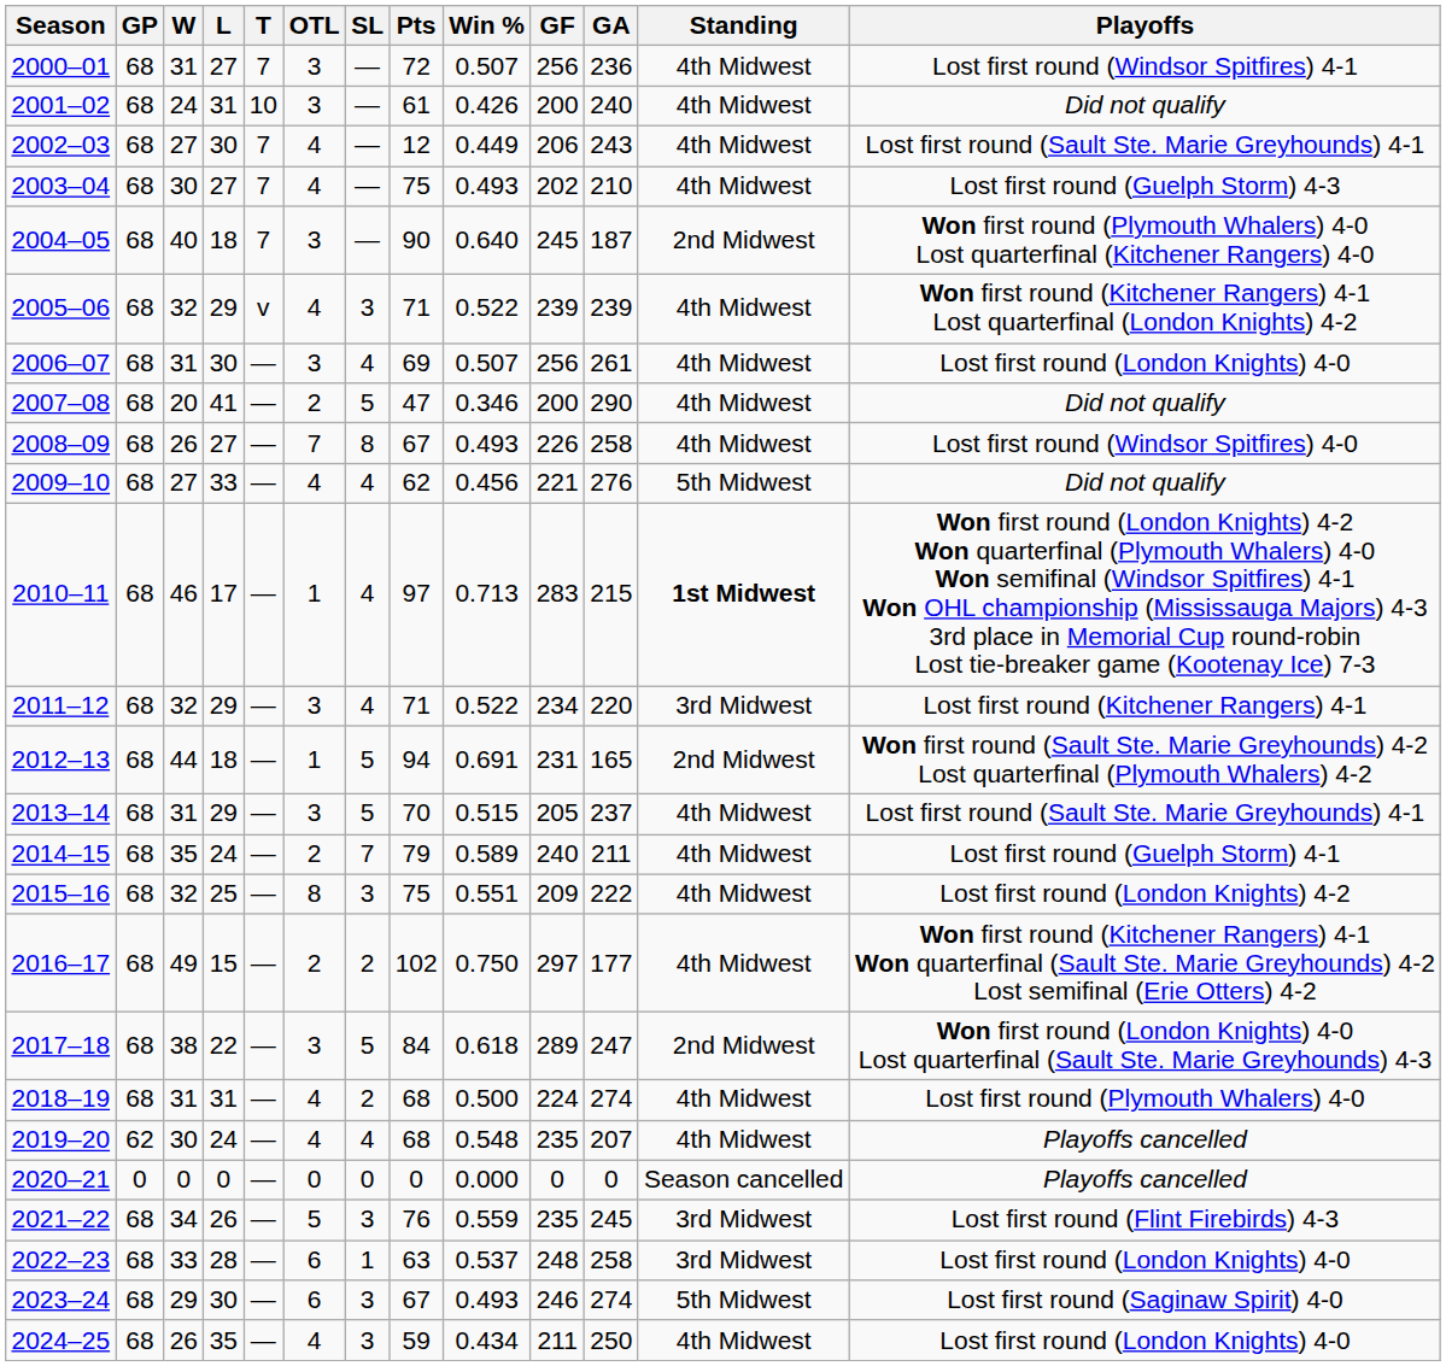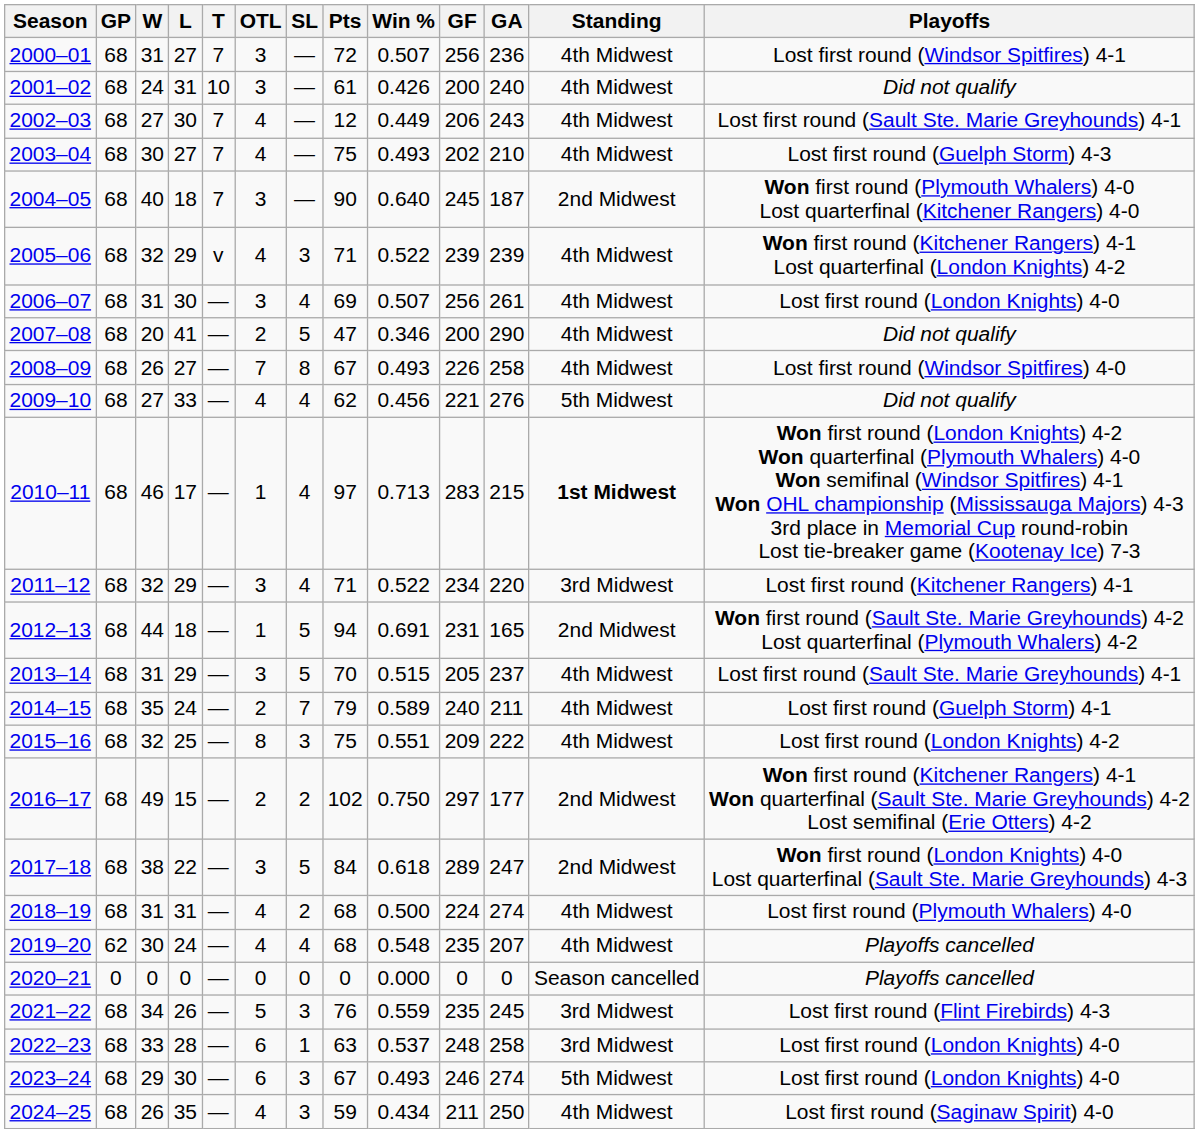 <table class="wikitable">
 <tr>
 <th>Season</th>
 <th>GP</th>
 <th>W</th>
 <th>L</th>
 <th>T</th>
 <th>OTL</th>
 <th>SL</th>
 <th>Pts</th>
 <th>Win %</th>
 <th>GF</th>
 <th>GA</th>
 <th>Standing</th>
 <th>Playoffs</th>
 </tr>
 <tr align="center">
 <td><a href='#'>2000–01</a></td>
 <td>68</td>
 <td>31</td>
 <td>27</td>
 <td>7</td>
 <td>3</td>
 <td>—</td>
 <td>72</td>
 <td>0.507</td>
 <td>256</td>
 <td>236</td>
 <td>4th Midwest</td>
 <td>Lost first round (<a href='#'>Windsor Spitfires</a>) 4-1</td>
 </tr>
 <tr align="center">
 <td><a href='#'>2001–02</a></td>
 <td>68</td>
 <td>24</td>
 <td>31</td>
 <td>10</td>
 <td>3</td>
 <td>—</td>
 <td>61</td>
 <td>0.426</td>
 <td>200</td>
 <td>240</td>
 <td>4th Midwest</td>
 <td><em>Did not qualify</em></td>
 </tr>
 <tr align="center">
 <td><a href='#'>2002–03</a></td>
 <td>68</td>
 <td>27</td>
 <td>30</td>
 <td>7</td>
 <td>4</td>
 <td>—</td>
 <td>12</td>
 <td>0.449</td>
 <td>206</td>
 <td>243</td>
 <td>4th Midwest</td>
 <td>Lost first round (<a href='#'>Sault Ste. Marie Greyhounds</a>) 4-1</td>
 </tr>
 <tr align="center">
 <td><a href='#'>2003–04</a></td>
 <td>68</td>
 <td>30</td>
 <td>27</td>
 <td>7</td>
 <td>4</td>
 <td>—</td>
 <td>75</td>
 <td>0.493</td>
 <td>202</td>
 <td>210</td>
 <td>4th Midwest</td>
 <td>Lost first round (<a href='#'>Guelph Storm</a>) 4-3</td>
 </tr>
 <tr align="center">
 <td><a href='#'>2004–05</a></td>
 <td>68</td>
 <td>40</td>
 <td>18</td>
 <td>7</td>
 <td>3</td>
 <td>—</td>
 <td>90</td>
 <td>0.640</td>
 <td>245</td>
 <td>187</td>
 <td>2nd Midwest</td>
 <td><strong>Won</strong> first round (<a href='#'>Plymouth Whalers</a>) 4-0<br>Lost quarterfinal (<a href='#'>Kitchener Rangers</a>) 4-0</td>
 </tr>
 <tr align="center">
 <td><a href='#'>2005–06</a></td>
 <td>68</td>
 <td>32</td>
 <td>29</td>
 <td>v</td>
 <td>4</td>
 <td>3</td>
 <td>71</td>
 <td>0.522</td>
 <td>239</td>
 <td>239</td>
 <td>4th Midwest</td>
 <td><strong>Won</strong> first round (<a href='#'>Kitchener Rangers</a>) 4-1<br>Lost quarterfinal (<a href='#'>London Knights</a>) 4-2</td>
 </tr>
 <tr align="center">
 <td><a href='#'>2006–07</a></td>
 <td>68</td>
 <td>31</td>
 <td>30</td>
 <td>—</td>
 <td>3</td>
 <td>4</td>
 <td>69</td>
 <td>0.507</td>
 <td>256</td>
 <td>261</td>
 <td>4th Midwest</td>
 <td>Lost first round (<a href='#'>London Knights</a>) 4-0</td>
 </tr>
 <tr align="center">
 <td><a href='#'>2007–08</a></td>
 <td>68</td>
 <td>20</td>
 <td>41</td>
 <td>—</td>
 <td>2</td>
 <td>5</td>
 <td>47</td>
 <td>0.346</td>
 <td>200</td>
 <td>290</td>
 <td>4th Midwest</td>
 <td><em>Did not qualify</em></td>
 </tr>
 <tr align="center">
 <td><a href='#'>2008–09</a></td>
 <td>68</td>
 <td>26</td>
 <td>27</td>
 <td>—</td>
 <td>7</td>
 <td>8</td>
 <td>67</td>
 <td>0.493</td>
 <td>226</td>
 <td>258</td>
 <td>4th Midwest</td>
 <td>Lost first round (<a href='#'>Windsor Spitfires</a>) 4-0</td>
 </tr>
 <tr align="center">
 <td><a href='#'>2009–10</a></td>
 <td>68</td>
 <td>27</td>
 <td>33</td>
 <td>—</td>
 <td>4</td>
 <td>4</td>
 <td>62</td>
 <td>0.456</td>
 <td>221</td>
 <td>276</td>
 <td>5th Midwest</td>
 <td><em>Did not qualify</em></td>
 </tr>
 <tr align="center">
 <td><a href='#'>2010–11</a></td>
 <td>68</td>
 <td>46</td>
 <td>17</td>
 <td>—</td>
 <td>1</td>
 <td>4</td>
 <td>97</td>
 <td>0.713</td>
 <td>283</td>
 <td>215</td>
 <td><strong>1st Midwest</strong></td>
 <td><strong>Won</strong> first round (<a href='#'>London Knights</a>) 4-2<br><strong>Won</strong> quarterfinal (<a href='#'>Plymouth Whalers</a>) 4-0<br><strong>Won</strong> semifinal (<a href='#'>Windsor Spitfires</a>) 4-1<br><strong>Won</strong> <a href='#'>OHL championship</a> (<a href='#'>Mississauga Majors</a>) 4-3<br>3rd place in <a href='#'>Memorial Cup</a> round-robin<br>Lost tie-breaker game (<a href='#'>Kootenay Ice</a>) 7-3</td>
 </tr>
 <tr align="center">
 <td><a href='#'>2011–12</a></td>
 <td>68</td>
 <td>32</td>
 <td>29</td>
 <td>—</td>
 <td>3</td>
 <td>4</td>
 <td>71</td>
 <td>0.522</td>
 <td>234</td>
 <td>220</td>
 <td>3rd Midwest</td>
 <td>Lost first round (<a href='#'>Kitchener Rangers</a>) 4-1</td>
 </tr>
 <tr align="center">
 <td><a href='#'>2012–13</a></td>
 <td>68</td>
 <td>44</td>
 <td>18</td>
 <td>—</td>
 <td>1</td>
 <td>5</td>
 <td>94</td>
 <td>0.691</td>
 <td>231</td>
 <td>165</td>
 <td>2nd Midwest</td>
 <td><strong>Won</strong> first round (<a href='#'>Sault Ste. Marie Greyhounds</a>) 4-2<br>Lost quarterfinal (<a href='#'>Plymouth Whalers</a>) 4-2</td>
 </tr>
 <tr align="center">
 <td><a href='#'>2013–14</a></td>
 <td>68</td>
 <td>31</td>
 <td>29</td>
 <td>—</td>
 <td>3</td>
 <td>5</td>
 <td>70</td>
 <td>0.515</td>
 <td>205</td>
 <td>237</td>
 <td>4th Midwest</td>
 <td>Lost first round (<a href='#'>Sault Ste. Marie Greyhounds</a>) 4-1</td>
 </tr>
 <tr align="center">
 <td><a href='#'>2014–15</a></td>
 <td>68</td>
 <td>35</td>
 <td>24</td>
 <td>—</td>
 <td>2</td>
 <td>7</td>
 <td>79</td>
 <td>0.589</td>
 <td>240</td>
 <td>211</td>
 <td>4th Midwest</td>
 <td>Lost first round (<a href='#'>Guelph Storm</a>) 4-1</td>
 </tr>
 <tr align="center">
 <td><a href='#'>2015–16</a></td>
 <td>68</td>
 <td>32</td>
 <td>25</td>
 <td>—</td>
 <td>8</td>
 <td>3</td>
 <td>75</td>
 <td>0.551</td>
 <td>209</td>
 <td>222</td>
 <td>4th Midwest</td>
 <td>Lost first round (<a href='#'>London Knights</a>) 4-2</td>
 </tr>
 <tr align="center">
 <td><a href='#'>2016–17</a></td>
 <td>68</td>
 <td>49</td>
 <td>15</td>
 <td>—</td>
 <td>2</td>
 <td>2</td>
 <td>102</td>
 <td>0.750</td>
 <td>297</td>
 <td>177</td>
-<td>4th Midwest</td>
+<td>2nd Midwest</td>
 <td><strong>Won</strong> first round (<a href='#'>Kitchener Rangers</a>) 4-1<br><strong>Won</strong> quarterfinal (<a href='#'>Sault Ste. Marie Greyhounds</a>) 4-2<br>Lost semifinal (<a href='#'>Erie Otters</a>) 4-2</td>
 </tr>
 <tr align="center">
 <td><a href='#'>2017–18</a></td>
 <td>68</td>
 <td>38</td>
 <td>22</td>
 <td>—</td>
 <td>3</td>
 <td>5</td>
 <td>84</td>
 <td>0.618</td>
 <td>289</td>
 <td>247</td>
 <td>2nd Midwest</td>
 <td><strong>Won</strong> first round (<a href='#'>London Knights</a>) 4-0<br>Lost quarterfinal (<a href='#'>Sault Ste. Marie Greyhounds</a>) 4-3</td>
 </tr>
 <tr align="center">
 <td><a href='#'>2018–19</a></td>
 <td>68</td>
 <td>31</td>
 <td>31</td>
 <td>—</td>
 <td>4</td>
 <td>2</td>
 <td>68</td>
 <td>0.500</td>
 <td>224</td>
 <td>274</td>
 <td>4th Midwest</td>
 <td>Lost first round (<a href='#'>Plymouth Whalers</a>) 4-0</td>
 </tr>
 <tr align="center">
 <td><a href='#'>2019–20</a></td>
 <td>62</td>
 <td>30</td>
 <td>24</td>
 <td>—</td>
 <td>4</td>
 <td>4</td>
 <td>68</td>
 <td>0.548</td>
 <td>235</td>
 <td>207</td>
 <td>4th Midwest</td>
 <td><em>Playoffs cancelled</em></td>
 </tr>
 <tr align="center">
 <td><a href='#'>2020–21</a></td>
 <td>0</td>
 <td>0</td>
 <td>0</td>
 <td>—</td>
 <td>0</td>
 <td>0</td>
 <td>0</td>
 <td>0.000</td>
 <td>0</td>
 <td>0</td>
 <td>Season cancelled</td>
 <td><em>Playoffs cancelled</em></td>
 </tr>
 <tr align="center">
 <td><a href='#'>2021–22</a></td>
 <td>68</td>
 <td>34</td>
 <td>26</td>
 <td>—</td>
 <td>5</td>
 <td>3</td>
 <td>76</td>
 <td>0.559</td>
 <td>235</td>
 <td>245</td>
 <td>3rd Midwest</td>
 <td>Lost first round (<a href='#'>Flint Firebirds</a>) 4-3</td>
 </tr>
 <tr align="center">
 <td><a href='#'>2022–23</a></td>
 <td>68</td>
 <td>33</td>
 <td>28</td>
 <td>—</td>
 <td>6</td>
 <td>1</td>
 <td>63</td>
 <td>0.537</td>
 <td>248</td>
 <td>258</td>
 <td>3rd Midwest</td>
 <td>Lost first round (<a href='#'>London Knights</a>) 4-0</td>
 </tr>
 <tr align="center">
 <td><a href='#'>2023–24</a></td>
 <td>68</td>
 <td>29</td>
 <td>30</td>
 <td>—</td>
 <td>6</td>
 <td>3</td>
 <td>67</td>
 <td>0.493</td>
 <td>246</td>
 <td>274</td>
 <td>5th Midwest</td>
-<td>Lost first round (<a href='#'>Saginaw Spirit</a>) 4-0</td>
+<td>Lost first round (<a href='#'>London Knights</a>) 4-0</td>
 </tr>
 <tr align="center">
 <td><a href='#'>2024–25</a></td>
 <td>68</td>
 <td>26</td>
 <td>35</td>
 <td>—</td>
 <td>4</td>
 <td>3</td>
 <td>59</td>
 <td>0.434</td>
 <td>211</td>
 <td>250</td>
 <td>4th Midwest</td>
-<td>Lost first round (<a href='#'>London Knights</a>) 4-0</td>
+<td>Lost first round (<a href='#'>Saginaw Spirit</a>) 4-0</td>
 </tr>
 </table>
